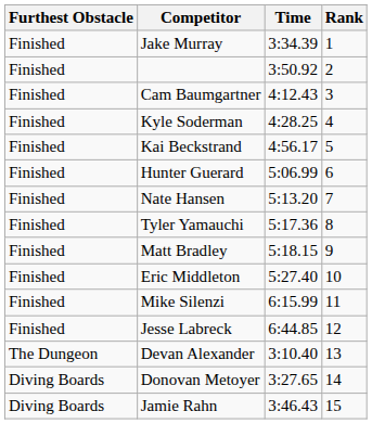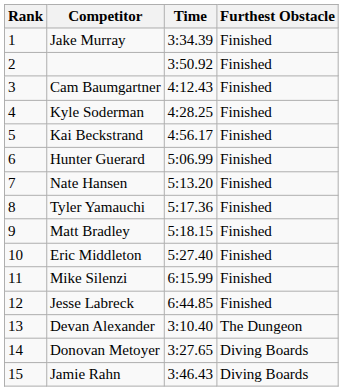 <table class="wikitable sortable mw-collapsible">
 <tr>
-<th>Furthest Obstacle</th>
+<th>Rank</th>
 <th>Competitor</th>
 <th>Time</th>
-<th>Rank</th>
+<th>Furthest Obstacle</th>
 </tr>
 <tr>
-<td>Finished</td>
+<td>1</td>
 <td>Jake Murray</td>
 <td>3:34.39</td>
-<td>1</td>
+<td>Finished</td>
 </tr>
 <tr>
-<td>Finished</td>
+<td>2</td>
 <td></td>
 <td>3:50.92</td>
-<td>2</td>
+<td>Finished</td>
 </tr>
 <tr>
-<td>Finished</td>
+<td>3</td>
 <td>Cam Baumgartner</td>
 <td>4:12.43</td>
-<td>3</td>
+<td>Finished</td>
 </tr>
 <tr>
-<td>Finished</td>
+<td>4</td>
 <td>Kyle Soderman</td>
 <td>4:28.25</td>
-<td>4</td>
+<td>Finished</td>
 </tr>
 <tr>
-<td>Finished</td>
+<td>5</td>
 <td>Kai Beckstrand</td>
 <td>4:56.17</td>
-<td>5</td>
+<td>Finished</td>
 </tr>
 <tr>
-<td>Finished</td>
+<td>6</td>
 <td>Hunter Guerard</td>
 <td>5:06.99</td>
-<td>6</td>
+<td>Finished</td>
 </tr>
 <tr>
-<td>Finished</td>
+<td>7</td>
 <td>Nate Hansen</td>
 <td>5:13.20</td>
-<td>7</td>
+<td>Finished</td>
 </tr>
 <tr>
-<td>Finished</td>
+<td>8</td>
 <td>Tyler Yamauchi</td>
 <td>5:17.36</td>
-<td>8</td>
+<td>Finished</td>
 </tr>
 <tr>
-<td>Finished</td>
+<td>9</td>
 <td>Matt Bradley</td>
 <td>5:18.15</td>
-<td>9</td>
+<td>Finished</td>
 </tr>
 <tr>
-<td>Finished</td>
+<td>10</td>
 <td>Eric Middleton</td>
 <td>5:27.40</td>
-<td>10</td>
+<td>Finished</td>
 </tr>
 <tr>
-<td>Finished</td>
+<td>11</td>
 <td>Mike Silenzi</td>
 <td>6:15.99</td>
-<td>11</td>
+<td>Finished</td>
 </tr>
 <tr>
-<td>Finished</td>
+<td>12</td>
 <td>Jesse Labreck</td>
 <td>6:44.85</td>
-<td>12</td>
+<td>Finished</td>
 </tr>
 <tr>
-<td>The Dungeon</td>
+<td>13</td>
 <td>Devan Alexander</td>
 <td>3:10.40</td>
-<td>13</td>
+<td>The Dungeon</td>
 </tr>
 <tr>
-<td>Diving Boards</td>
+<td>14</td>
 <td>Donovan Metoyer</td>
 <td>3:27.65</td>
-<td>14</td>
+<td>Diving Boards</td>
 </tr>
 <tr>
-<td>Diving Boards</td>
+<td>15</td>
 <td>Jamie Rahn</td>
 <td>3:46.43</td>
-<td>15</td>
+<td>Diving Boards</td>
 </tr>
 </table>
